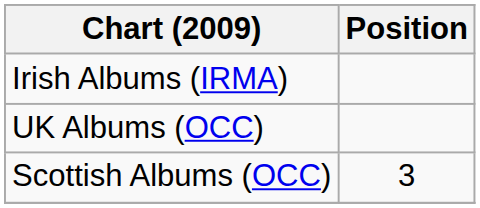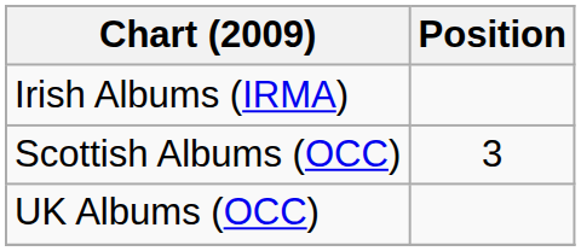 <table class="wikitable sortable">
 <tr>
 <th>Chart (2009)</th>
 <th>Position</th>
 </tr>
 <tr>
 <td>Irish Albums (<a href='#'>IRMA</a>)</td>
 <td></td>
 </tr>
 <tr>
+<td>Scottish Albums (<a href='#'>OCC</a>)</td>
+<td align="center">3</td>
+</tr>
+<tr>
 <td>UK Albums (<a href='#'>OCC</a>)</td>
 <td></td>
 </tr>
 <tr>
-<td>Scottish Albums (<a href='#'>OCC</a>)</td>
-<td align="center">3</td>
-</tr>
-<tr>
 </tr>
 </table>
